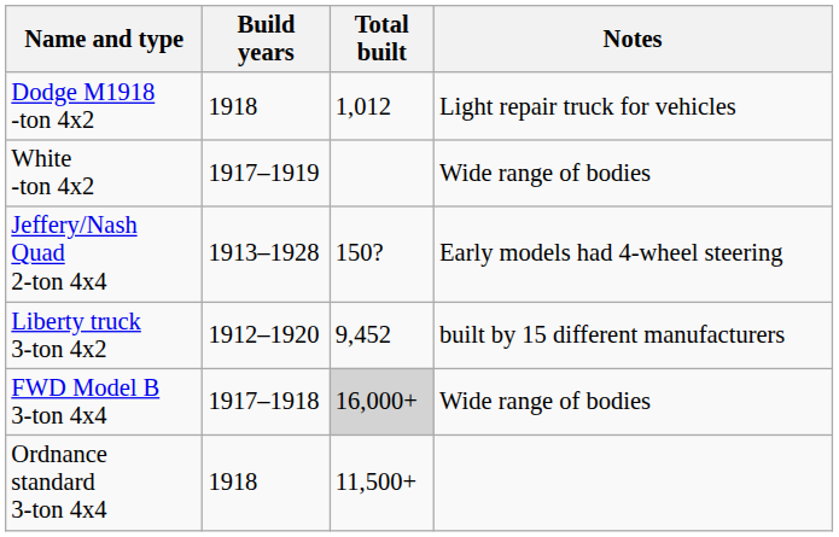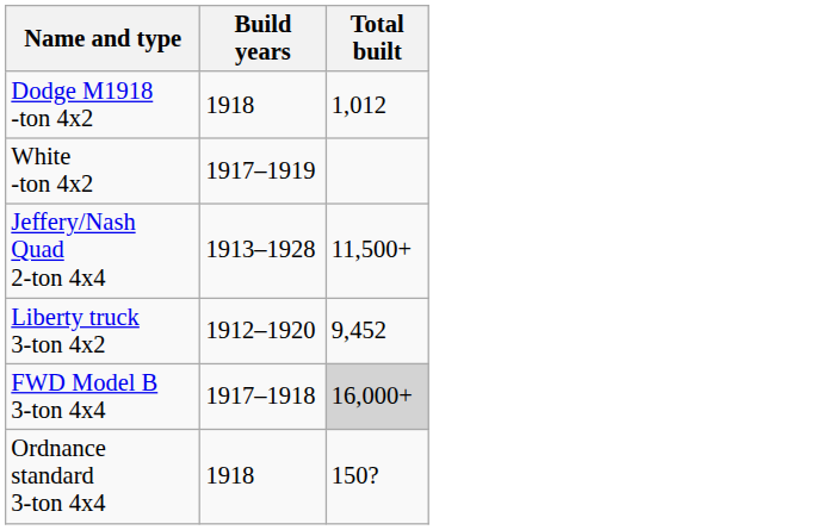 <table class="wikitable">
 <tr>
 <th style="width: 120px;">Name and type</th>
 <th style="width: 75px;">Build years</th>
 <th style="width: 60px;">Total built</th>
-<th style="width: 250px;">Notes</th>
 </tr>
 <tr>
 <td><a href='#'>Dodge M1918</a><br>-ton 4x2</td>
 <td>1918</td>
 <td>1,012</td>
-<td>Light repair truck for vehicles</td>
 </tr>
 <tr>
 <td>White<br>-ton 4x2</td>
 <td>1917–1919</td>
 <td></td>
-<td>Wide range of bodies</td>
 </tr>
 <tr>
 <td><a href='#'>Jeffery/Nash Quad</a><br>2-ton 4x4</td>
 <td>1913–1928</td>
-<td>150?</td>
-<td>Early models had 4-wheel steering</td>
+<td>11,500+</td>
 </tr>
 <tr>
 <td><a href='#'>Liberty truck</a><br>3-ton 4x2</td>
 <td>1912–1920</td>
 <td>9,452</td>
-<td>built by 15 different manufacturers</td>
 </tr>
 <tr>
 <td><a href='#'>FWD Model B</a><br>3-ton 4x4</td>
 <td>1917–1918</td>
 <td style="background: lightgrey;">16,000+</td>
-<td>Wide range of bodies</td>
 </tr>
 <tr>
 <td>Ordnance standard<br>3-ton 4x4</td>
 <td>1918</td>
-<td>11,500+</td>
-<td></td>
+<td>150?</td>
 </tr>
 </table>
